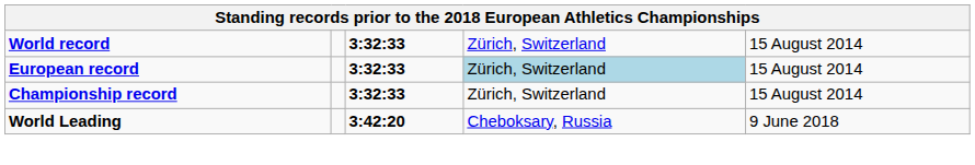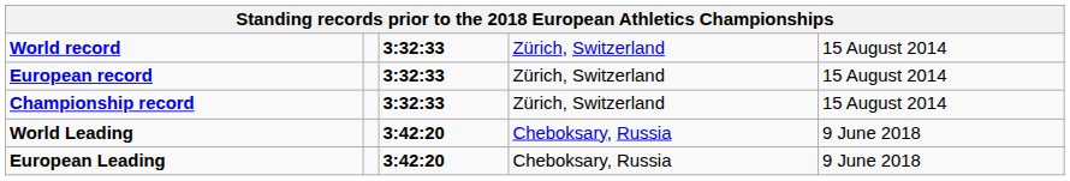 <table class="wikitable" width=75%>
 <tr>
 <th colspan="5">Standing records prior to the 2018 European Athletics Championships</th>
 </tr>
 <tr>
 <td><strong><a href='#'>World record</a></strong></td>
 <td></td>
 <td><strong>3:32:33</strong></td>
 <td><a href='#'>Zürich</a>, <a href='#'>Switzerland</a></td>
 <td>15 August 2014</td>
 </tr>
 <tr>
 <td><strong><a href='#'>European record</a></strong></td>
 <td></td>
 <td><strong>3:32:33</strong></td>
-<td style="background: lightblue;">Zürich, Switzerland</td>
+<td>Zürich, Switzerland</td>
 <td>15 August 2014</td>
 </tr>
 <tr>
 <td><strong><a href='#'>Championship record</a></strong></td>
 <td></td>
 <td><strong>3:32:33</strong></td>
 <td>Zürich, Switzerland</td>
 <td>15 August 2014</td>
 </tr>
 <tr>
 <td><strong>World Leading</strong></td>
 <td></td>
 <td><strong>3:42:20  </strong></td>
 <td><a href='#'>Cheboksary</a>, <a href='#'>Russia</a></td>
 <td>9 June 2018</td>
 </tr>
+<tr>
+<td><strong>European Leading</strong></td>
+<td></td>
+<td><strong>3:42:20  </strong></td>
+<td>Cheboksary, Russia</td>
+<td>9 June 2018</td>
+</tr>
 </table>
